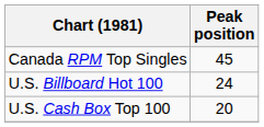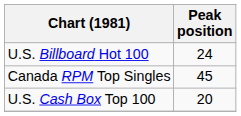 <table class="wikitable sortable">
 <tr>
 <th>Chart (1981)</th>
 <th>Peak<br>position</th>
 </tr>
 <tr>
+<td>U.S. <a href='#'><em>Billboard</em> Hot 100</a></td>
+<td style="text-align:center;">24</td>
+</tr>
+<tr>
 <td>Canada <em><a href='#'>RPM</a></em> Top Singles</td>
 <td style="text-align:center;">45</td>
-</tr>
-<tr>
-<td>U.S. <a href='#'><em>Billboard</em> Hot 100</a></td>
-<td style="text-align:center;">24</td>
 </tr>
 <tr>
 <td>U.S. <em><a href='#'>Cash Box</a></em> Top 100</td>
 <td style="text-align:center;">20</td>
 </tr>
 <tr>
 </tr>
 </table>
